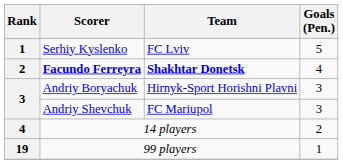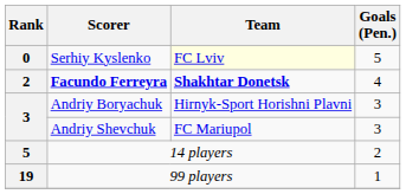 <table class="wikitable">
 <tr>
 <th>Rank</th>
 <th>Scorer</th>
 <th>Team</th>
 <th>Goals<br>(Pen.)</th>
 </tr>
 <tr>
-<th align=center rowspan=>1</th>
+<th align=center rowspan=>0</th>
 <td> <a href='#'>Serhiy Kyslenko</a></td>
-<td><a href='#'>FC Lviv</a></td>
+<td style="background: lightyellow;"><a href='#'>FC Lviv</a></td>
 <td align=center>5</td>
 </tr>
 <tr>
 <th align=center rowspan=>2</th>
 <td> <strong><a href='#'>Facundo Ferreyra</a></strong></td>
 <td><strong><a href='#'>Shakhtar Donetsk</a></strong></td>
 <td align=center>4</td>
 </tr>
 <tr>
 <th align=center rowspan=2>3</th>
 <td> <a href='#'>Andriy Boryachuk</a></td>
 <td><a href='#'>Hirnyk-Sport Horishni Plavni</a></td>
 <td align=center>3</td>
 </tr>
 <tr>
 <td> <a href='#'>Andriy Shevchuk</a></td>
 <td><a href='#'>FC Mariupol</a></td>
 <td align=center>3</td>
 </tr>
 <tr>
-<th align=center>4</th>
+<th align=center>5</th>
 <td colspan=2 align=center><em>14 players</em></td>
 <td align=center>2</td>
 </tr>
 <tr>
 <th align=center>19</th>
 <td colspan=2 align=center><em>99 players</em></td>
 <td align=center>1</td>
 </tr>
 <tr>
 </tr>
 </table>
